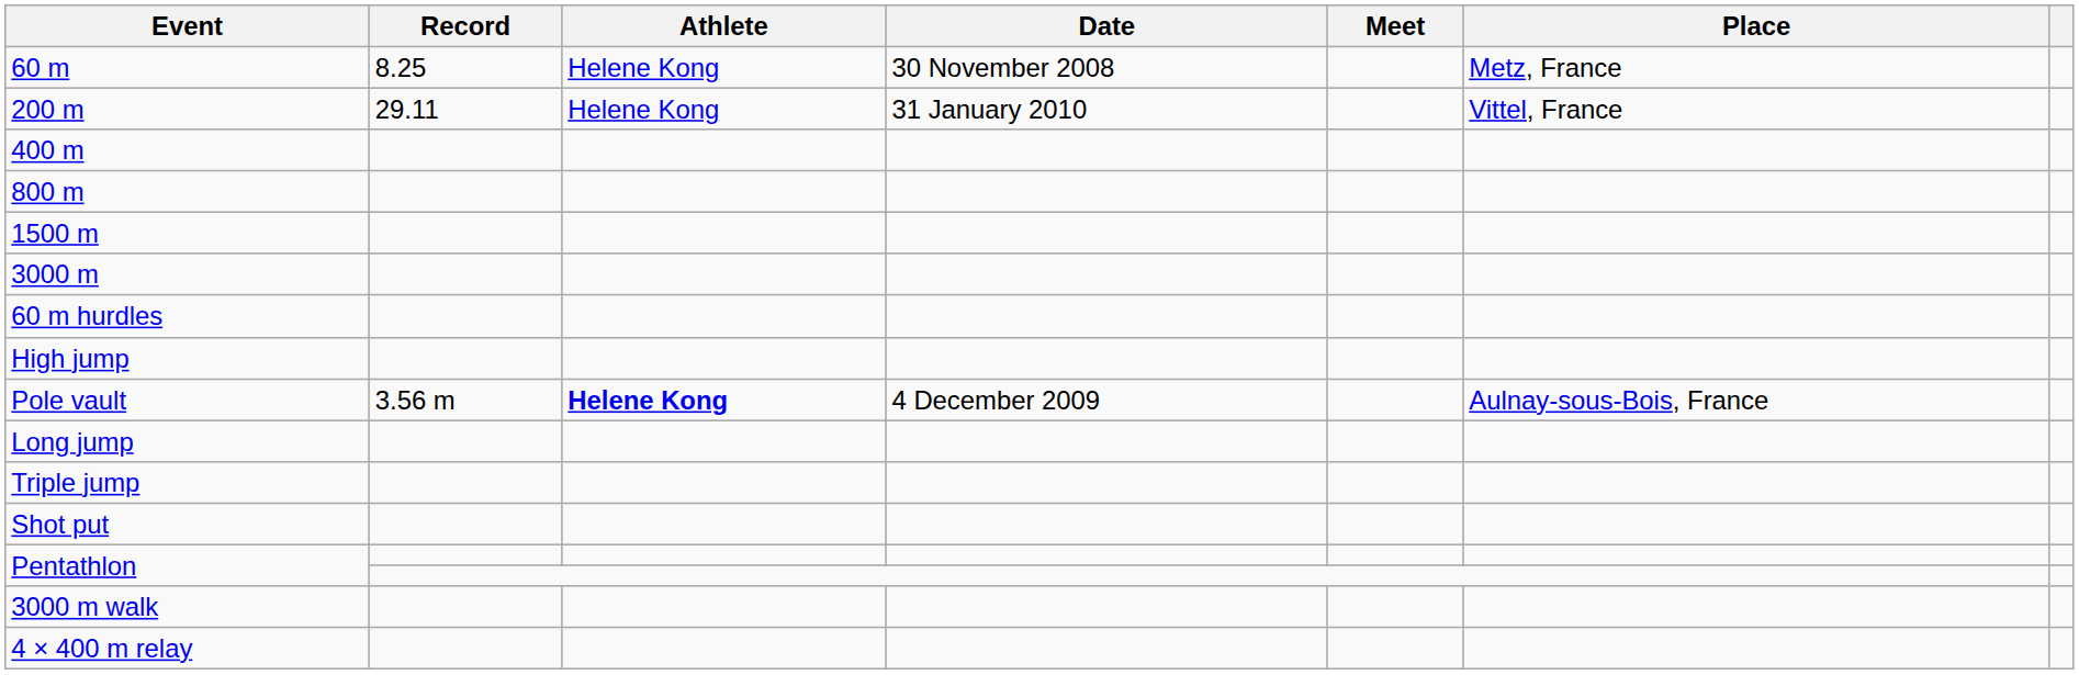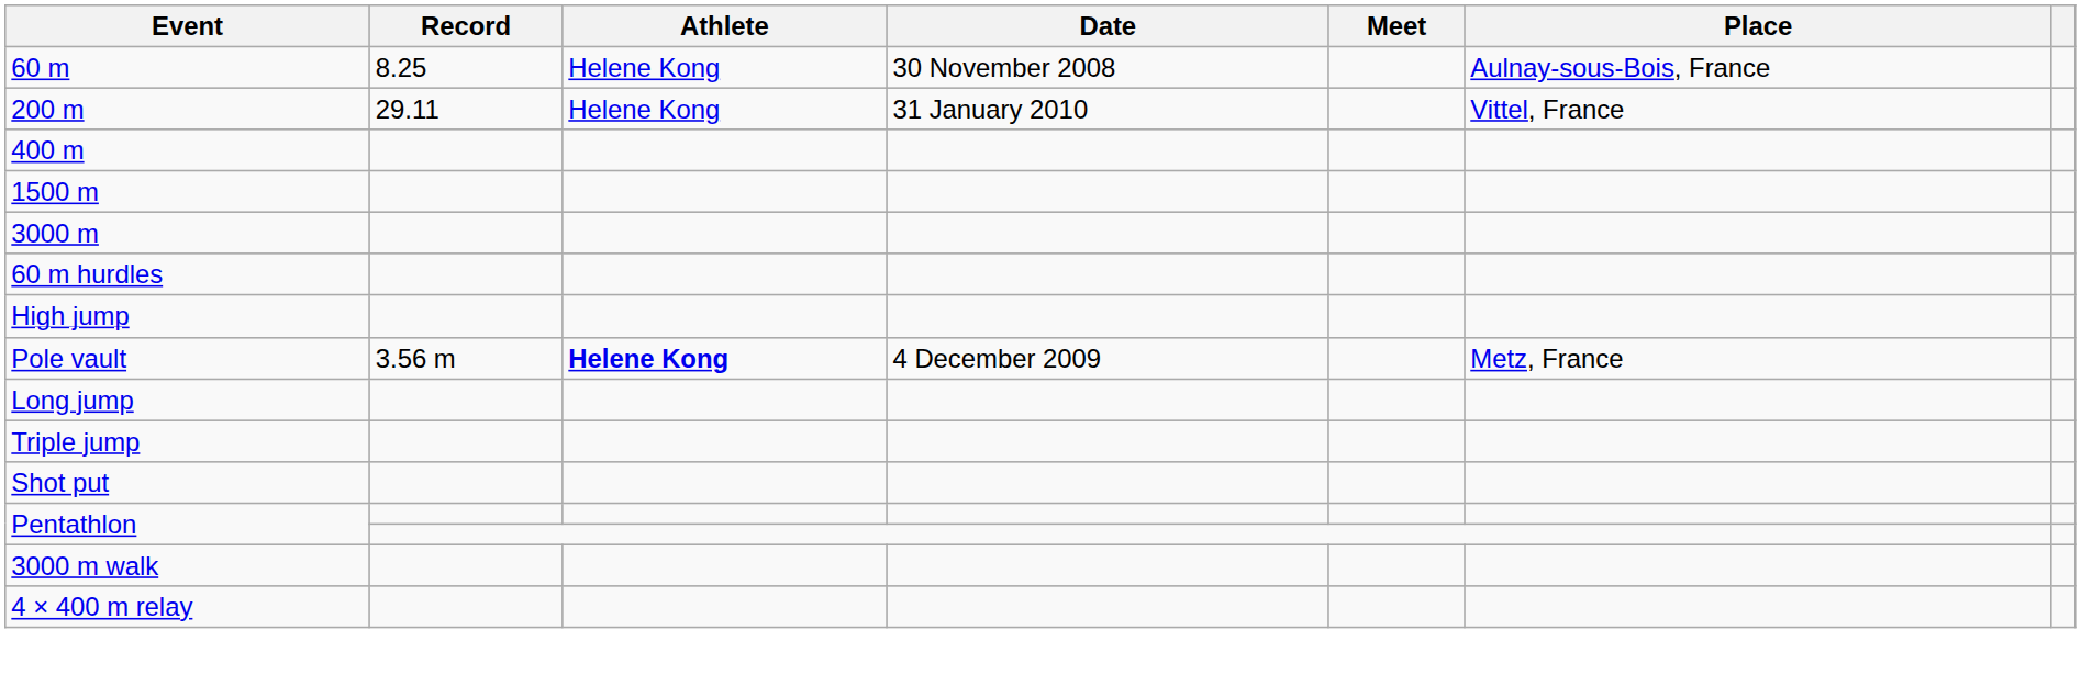 <table class="wikitable" style="font-size:95%; width: 95%;">
 <tr>
 <th>Event</th>
 <th>Record</th>
 <th>Athlete</th>
 <th>Date</th>
 <th>Meet</th>
 <th>Place</th>
 <th></th>
 </tr>
 <tr>
 <td><a href='#'>60 m</a></td>
 <td>8.25</td>
 <td><a href='#'>Helene Kong</a></td>
 <td>30 November 2008</td>
 <td></td>
-<td><a href='#'>Metz</a>, France</td>
+<td><a href='#'>Aulnay-sous-Bois</a>, France</td>
 <td></td>
 </tr>
 <tr>
 <td><a href='#'>200 m</a></td>
 <td>29.11</td>
 <td><a href='#'>Helene Kong</a></td>
 <td>31 January 2010</td>
 <td></td>
 <td><a href='#'>Vittel</a>, France</td>
 <td></td>
 </tr>
 <tr>
 <td><a href='#'>400 m</a></td>
-<td></td>
-<td></td>
-<td></td>
-<td></td>
-<td></td>
-<td></td>
-</tr>
-<tr>
-<td><a href='#'>800 m</a></td>
 <td></td>
 <td></td>
 <td></td>
 <td></td>
 <td></td>
 <td></td>
 </tr>
 <tr>
 <td><a href='#'>1500 m</a></td>
 <td></td>
 <td></td>
 <td></td>
 <td></td>
 <td></td>
 <td></td>
 </tr>
 <tr>
 <td><a href='#'>3000 m</a></td>
 <td></td>
 <td></td>
 <td></td>
 <td></td>
 <td></td>
 <td></td>
 </tr>
 <tr>
 <td><a href='#'>60 m hurdles</a></td>
 <td></td>
 <td></td>
 <td></td>
 <td></td>
 <td></td>
 <td></td>
 </tr>
 <tr>
 <td><a href='#'>High jump</a></td>
 <td></td>
 <td></td>
 <td></td>
 <td></td>
 <td></td>
 <td></td>
 </tr>
 <tr>
 <td><a href='#'>Pole vault</a></td>
 <td>3.56 m</td>
 <td><strong><a href='#'>Helene Kong</a></strong></td>
 <td>4 December 2009</td>
 <td></td>
-<td><a href='#'>Aulnay-sous-Bois</a>, France</td>
+<td><a href='#'>Metz</a>, France</td>
 <td></td>
 </tr>
 <tr>
 <td><a href='#'>Long jump</a></td>
 <td></td>
 <td></td>
 <td></td>
 <td></td>
 <td></td>
 <td></td>
 </tr>
 <tr>
 <td><a href='#'>Triple jump</a></td>
 <td></td>
 <td></td>
 <td></td>
 <td></td>
 <td></td>
 <td></td>
 </tr>
 <tr>
 <td><a href='#'>Shot put</a></td>
 <td></td>
 <td></td>
 <td></td>
 <td></td>
 <td></td>
 <td></td>
 </tr>
 <tr>
 <td rowspan=2><a href='#'>Pentathlon</a></td>
 <td></td>
 <td></td>
 <td></td>
 <td></td>
 <td></td>
 <td></td>
 </tr>
 <tr>
 <td colspan=5></td>
 <td></td>
 </tr>
 <tr>
 <td><a href='#'>3000 m walk</a></td>
 <td></td>
 <td></td>
 <td></td>
 <td></td>
 <td></td>
 <td></td>
 </tr>
 <tr>
 <td><a href='#'>4 × 400 m relay</a></td>
 <td></td>
 <td></td>
 <td></td>
 <td></td>
 <td></td>
 <td></td>
 </tr>
 </table>
